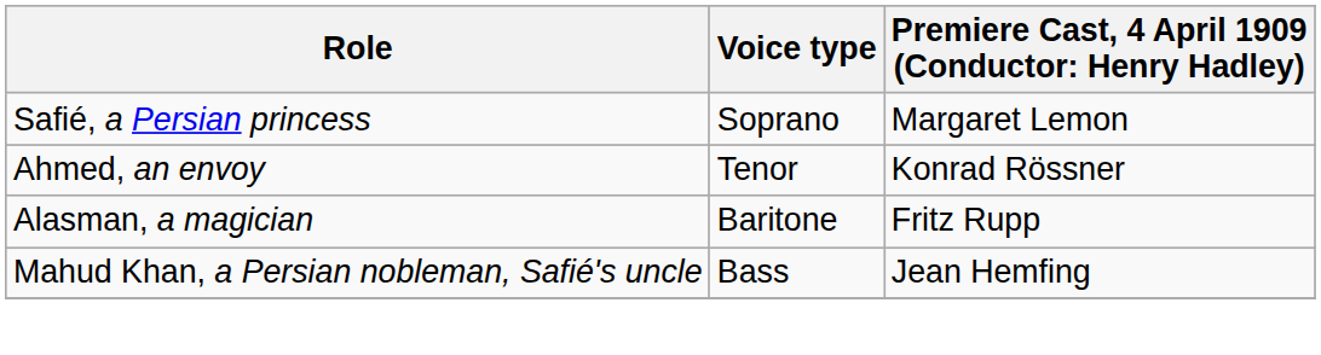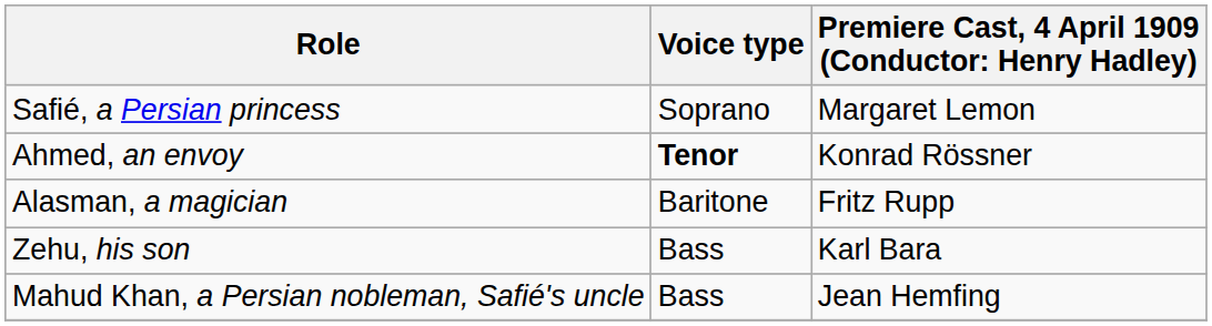 <table class="wikitable">
 <tr>
 <th>Role</th>
 <th>Voice type</th>
 <th>Premiere Cast, 4 April 1909 <br>(Conductor: Henry Hadley)</th>
 </tr>
 <tr>
 <td>Safié, <em>a <a href='#'>Persian</a> princess</em></td>
 <td>Soprano</td>
 <td>Margaret Lemon</td>
 </tr>
 <tr>
 <td>Ahmed, <em>an envoy</em></td>
-<td>Tenor</td>
+<td><strong>Tenor</strong></td>
 <td>Konrad Rössner</td>
 </tr>
 <tr>
 <td>Alasman, <em>a magician</em></td>
 <td>Baritone</td>
 <td>Fritz Rupp</td>
+</tr>
+<tr>
+<td>Zehu, <em>his son</em></td>
+<td>Bass</td>
+<td>Karl Bara</td>
 </tr>
 <tr>
 <td>Mahud Khan, <em>a Persian nobleman, Safié's uncle</em></td>
 <td>Bass</td>
 <td>Jean Hemfing</td>
 </tr>
 <tr>
 </tr>
 </table>
